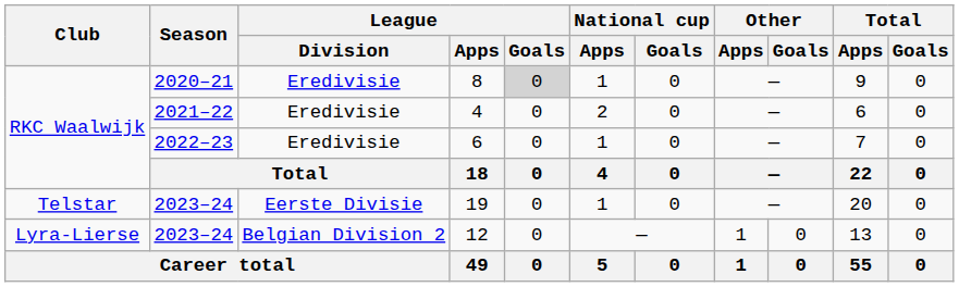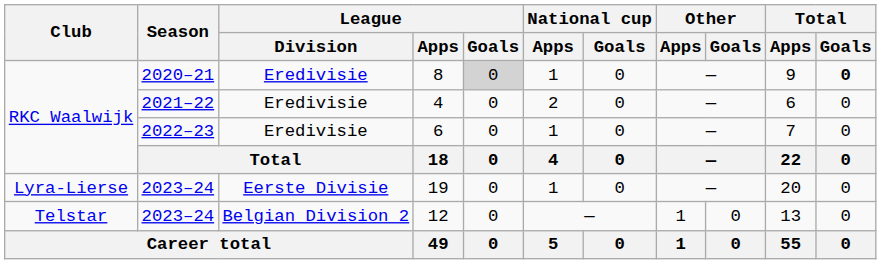 <table class="wikitable" style="text-align:center">
 <tr>
 <th rowspan="2">Club</th>
 <th rowspan="2">Season</th>
 <th colspan="3">League</th>
 <th colspan="2">National cup</th>
 <th colspan="2">Other</th>
 <th colspan="2">Total</th>
 </tr>
 <tr>
 <th>Division</th>
 <th>Apps</th>
 <th>Goals</th>
 <th>Apps</th>
 <th>Goals</th>
 <th>Apps</th>
 <th>Goals</th>
 <th>Apps</th>
 <th>Goals</th>
 </tr>
 <tr>
 <td rowspan="4"><a href='#'>RKC Waalwijk</a></td>
 <td><a href='#'>2020–21</a></td>
 <td><a href='#'>Eredivisie</a></td>
 <td>8</td>
 <td style="background: lightgrey;">0</td>
 <td>1</td>
 <td>0</td>
 <td colspan="2">—</td>
 <td>9</td>
-<td>0</td>
+<td><strong>0</strong></td>
 </tr>
 <tr>
 <td><a href='#'>2021–22</a></td>
 <td>Eredivisie</td>
 <td>4</td>
 <td>0</td>
 <td>2</td>
 <td>0</td>
 <td colspan="2">—</td>
 <td>6</td>
 <td>0</td>
 </tr>
 <tr>
 <td><a href='#'>2022–23</a></td>
 <td>Eredivisie</td>
 <td>6</td>
 <td>0</td>
 <td>1</td>
 <td>0</td>
 <td colspan="2">—</td>
 <td>7</td>
 <td>0</td>
 </tr>
 <tr>
 <th colspan="2">Total</th>
 <th>18</th>
 <th>0</th>
 <th>4</th>
 <th>0</th>
 <th colspan="2">—</th>
 <th>22</th>
 <th>0</th>
 </tr>
 <tr>
-<td><a href='#'>Telstar</a></td>
+<td rowspan="1"><a href='#'>Lyra-Lierse</a></td>
 <td><a href='#'>2023–24</a></td>
 <td><a href='#'>Eerste Divisie</a></td>
 <td>19</td>
 <td>0</td>
 <td>1</td>
 <td>0</td>
 <td colspan="2">—</td>
 <td>20</td>
 <td>0</td>
 </tr>
 <tr>
-<td rowspan="1"><a href='#'>Lyra-Lierse</a></td>
+<td><a href='#'>Telstar</a></td>
 <td><a href='#'>2023–24</a></td>
 <td><a href='#'>Belgian Division 2</a></td>
 <td>12</td>
 <td>0</td>
 <td colspan="2">—</td>
 <td>1</td>
 <td>0</td>
 <td>13</td>
 <td>0</td>
 </tr>
 <tr>
 <th colspan="3">Career total</th>
 <th>49</th>
 <th>0</th>
 <th>5</th>
 <th>0</th>
 <th>1</th>
 <th>0</th>
 <th>55</th>
 <th>0</th>
 </tr>
 </table>
